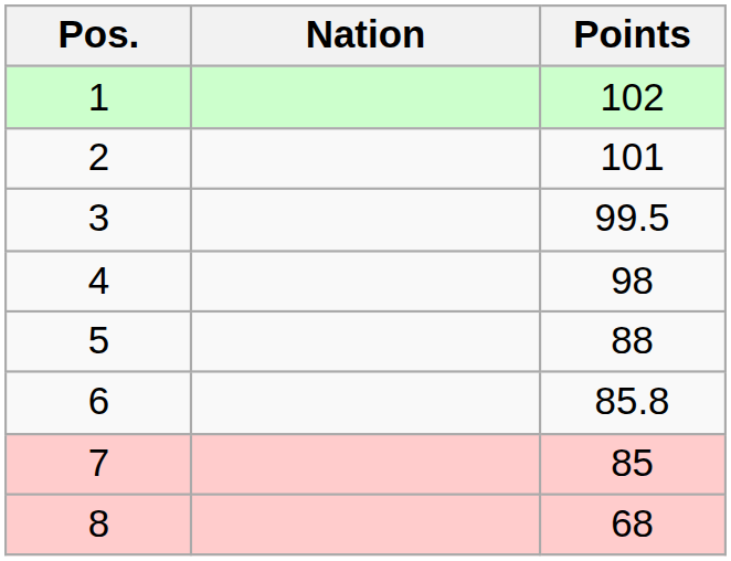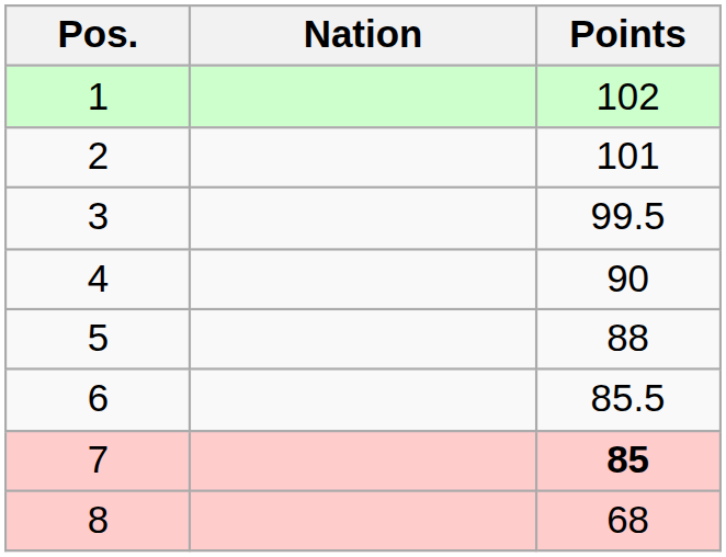 <table class="wikitable gauche" cellspacing="1" style="width:300px;">
 <tr style="background:#efefef; text-align:center;">
 <th style="width:70px;">Pos.</th>
 <th>Nation</th>
 <th style="width:70px;">Points</th>
 </tr>
 <tr style="vertical-align:top; text-align:center; background:#ccffcc;">
 <td>1</td>
 <td style="text-align:left;"></td>
 <td>102</td>
 </tr>
 <tr style="vertical-align:top; text-align:center;">
 <td>2</td>
 <td style="text-align:left;"></td>
 <td>101</td>
 </tr>
 <tr style="vertical-align:top; text-align:center;">
 <td>3</td>
 <td style="text-align:left;"></td>
 <td>99.5</td>
 </tr>
 <tr style="vertical-align:top; text-align:center;">
 <td>4</td>
 <td style="text-align:left;"></td>
-<td>98</td>
+<td>90</td>
 </tr>
 <tr style="vertical-align:top; text-align:center;">
 <td>5</td>
 <td style="text-align:left;"></td>
 <td>88</td>
 </tr>
 <tr style="vertical-align:top; text-align:center;">
 <td>6</td>
 <td style="text-align:left;"></td>
-<td>85.8</td>
+<td>85.5</td>
 </tr>
 <tr style="vertical-align:top; text-align:center; background:#ffcccc;">
 <td>7</td>
 <td style="text-align:left;"></td>
-<td>85</td>
+<td><strong>85</strong></td>
 </tr>
 <tr style="vertical-align:top; text-align:center; background:#ffcccc;">
 <td>8</td>
 <td style="text-align:left;"></td>
 <td>68</td>
 </tr>
 </table>
